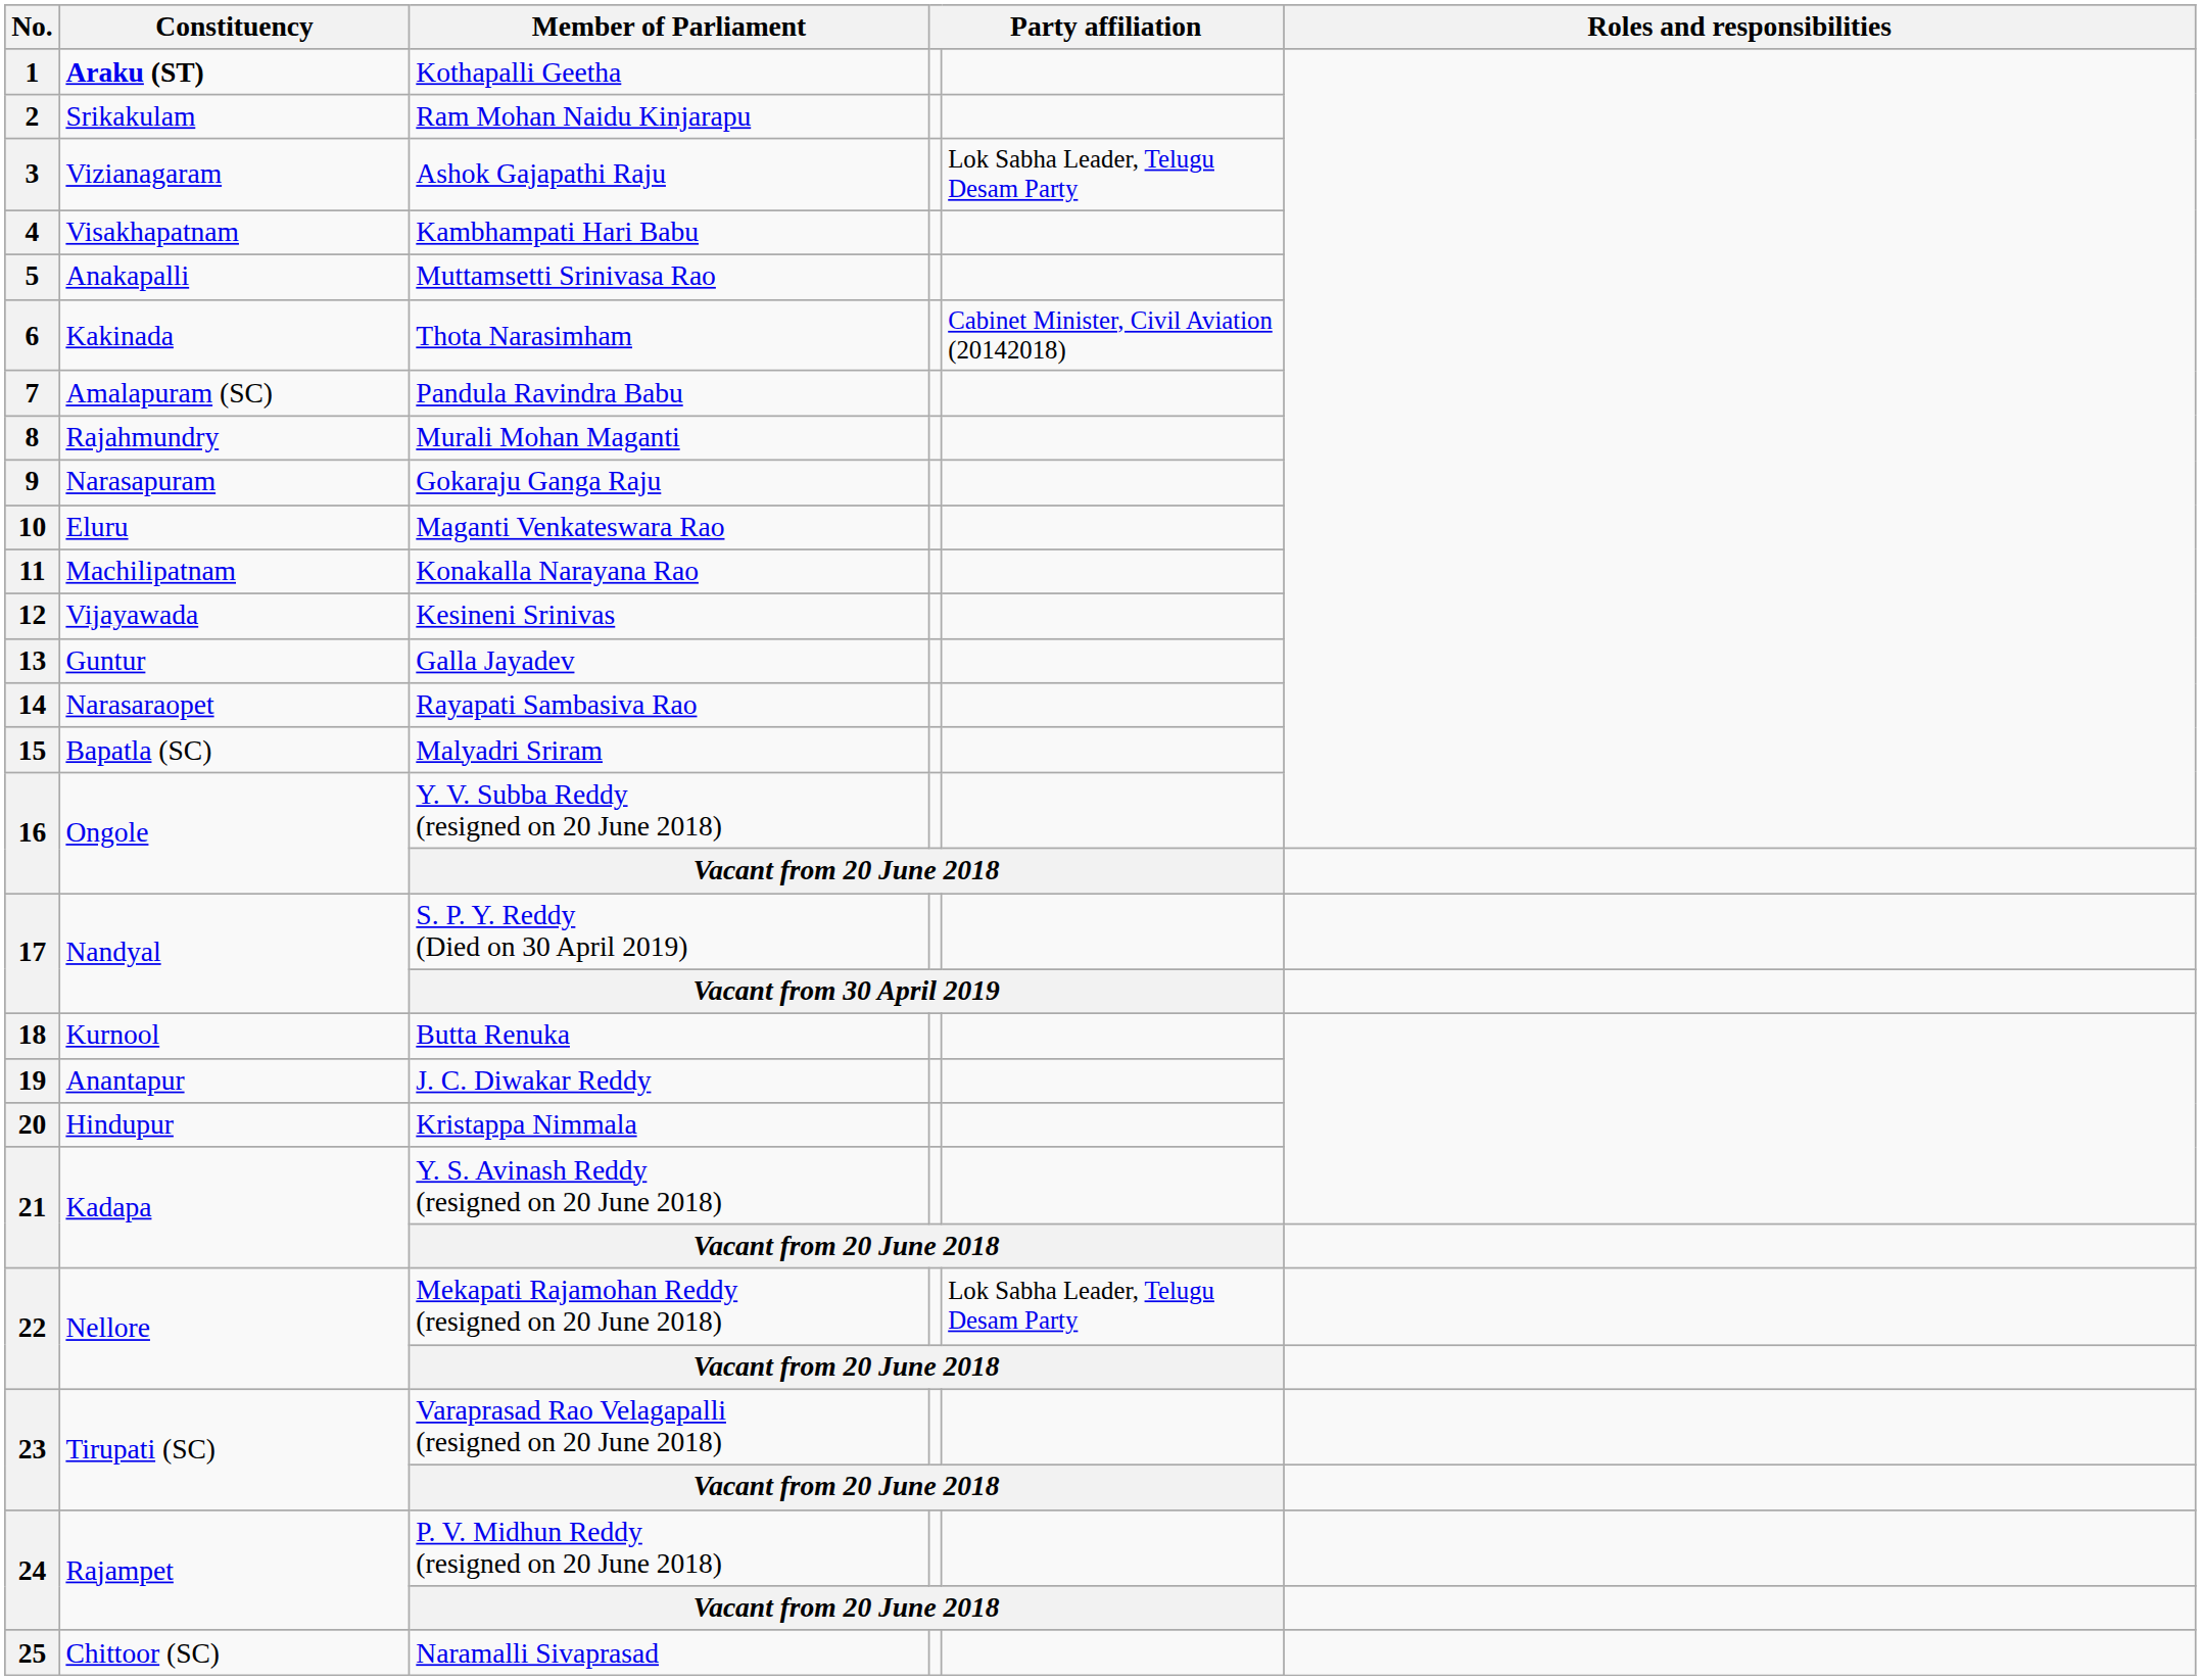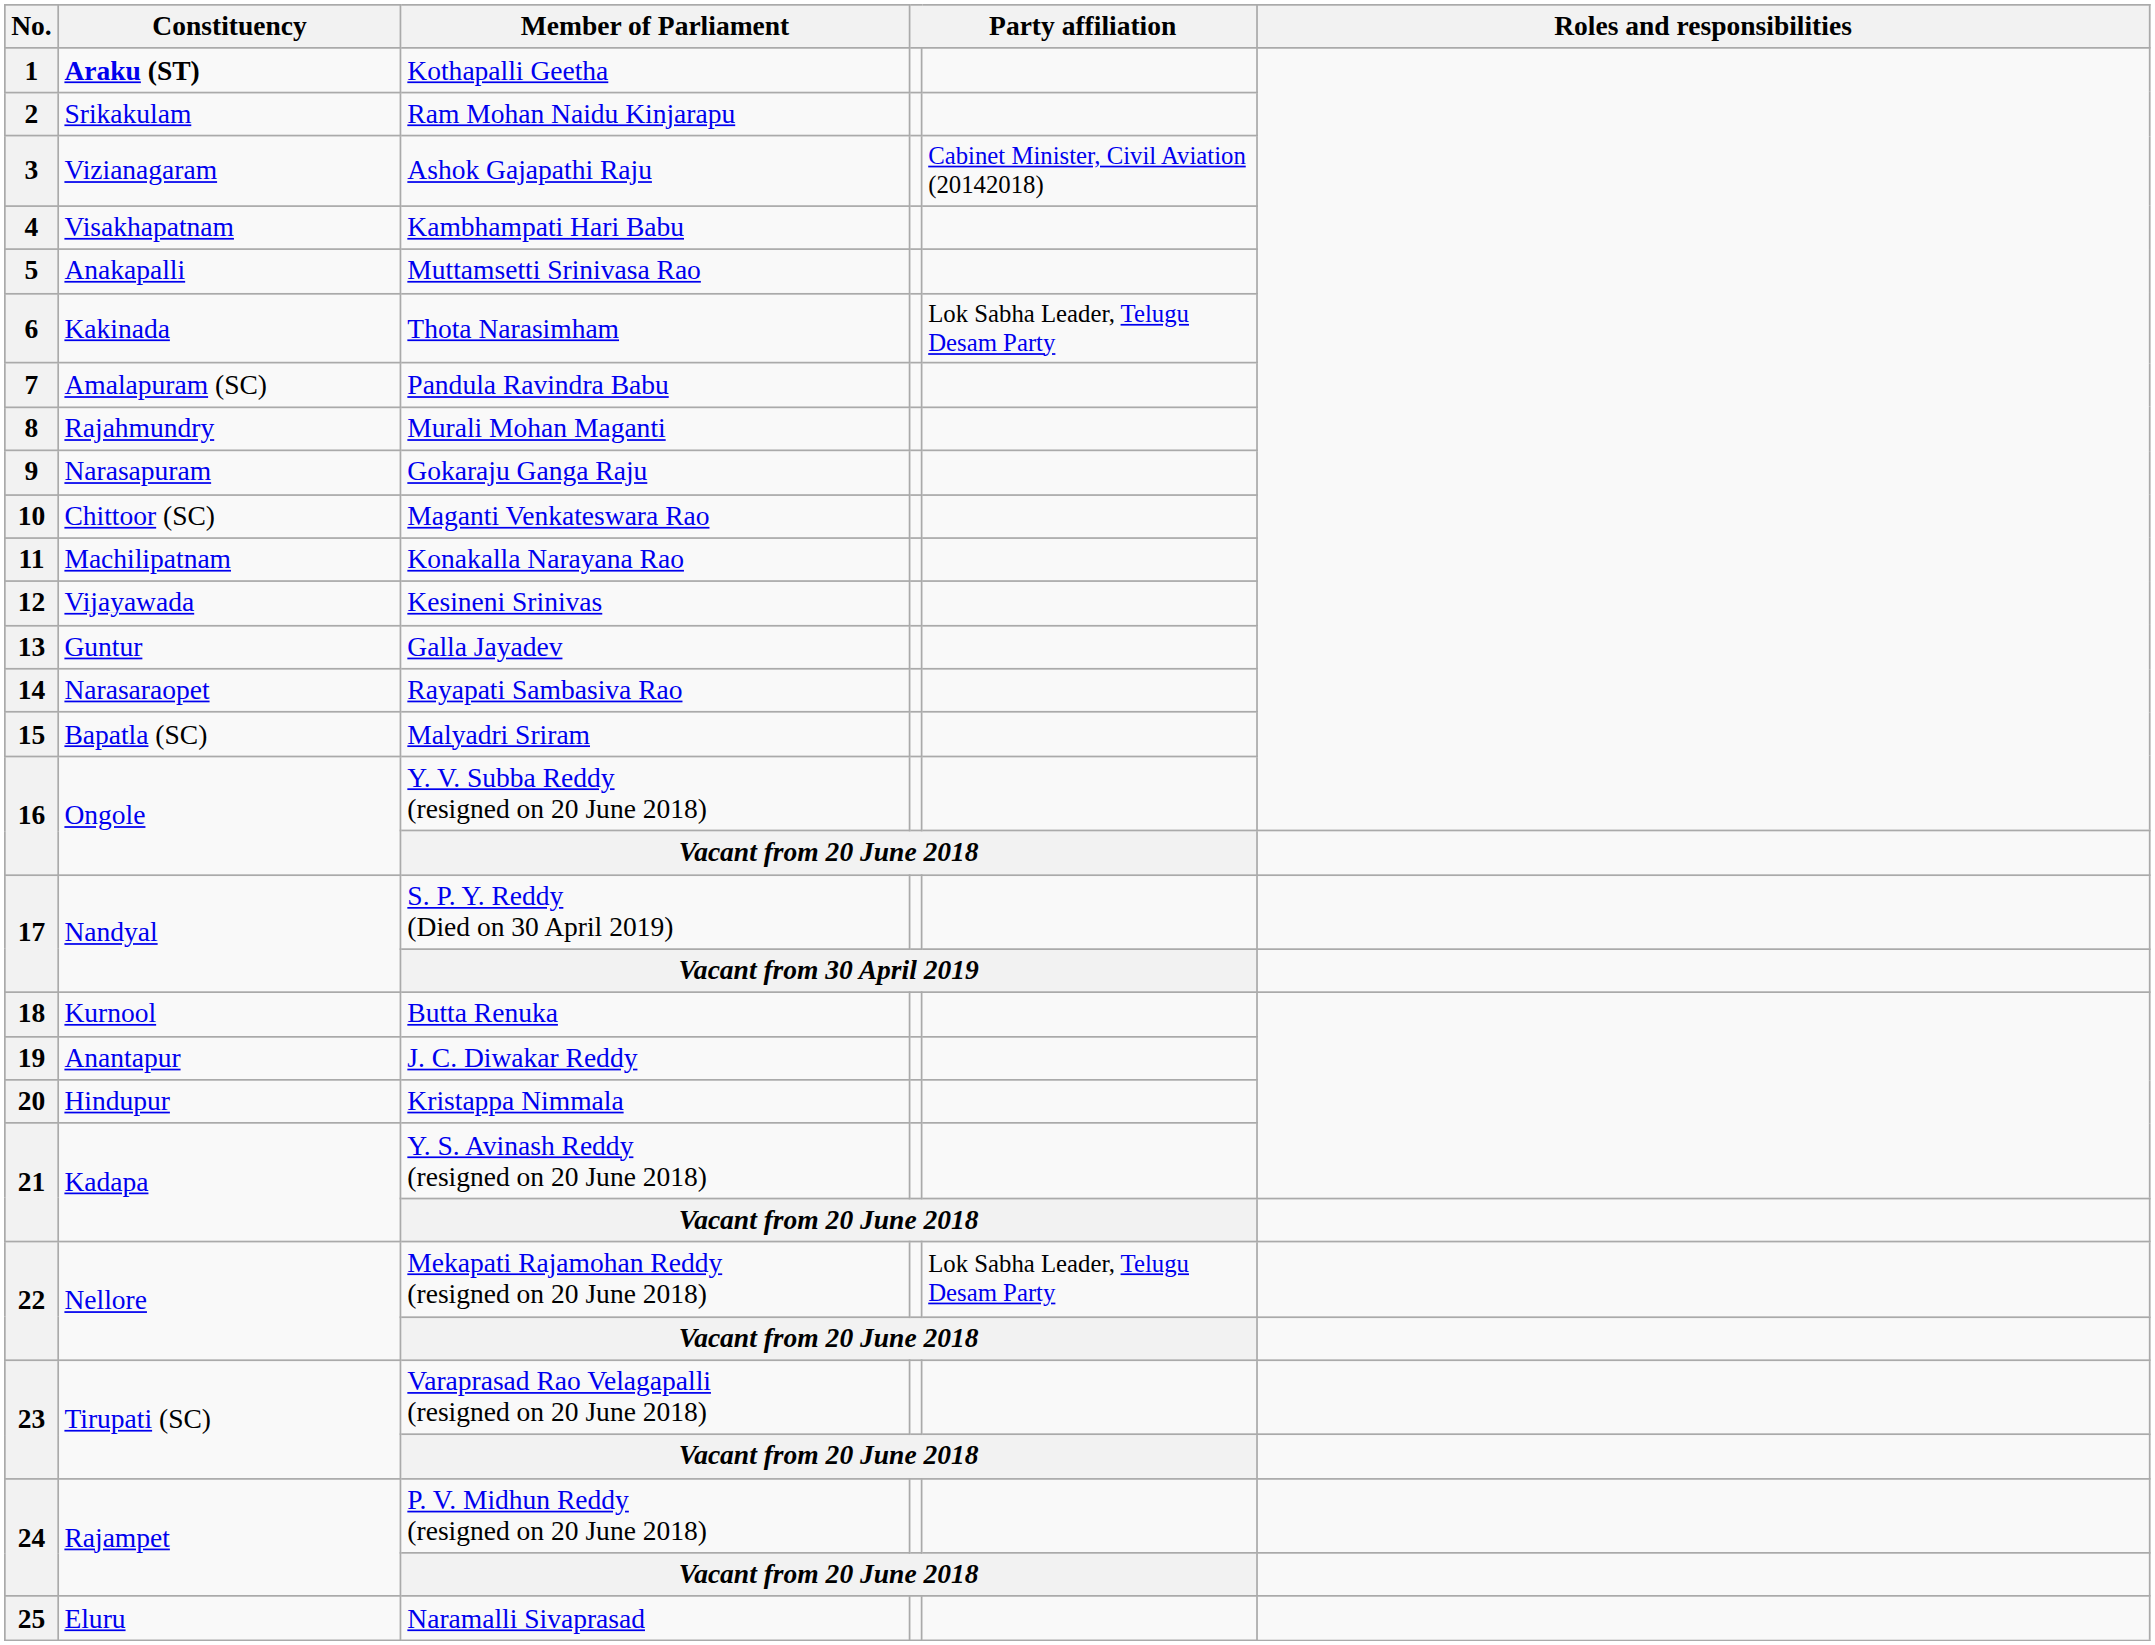 <table class="wikitable">
 <tr style="text-align:center;">
 <th>No.</th>
 <th style="width:12em">Constituency</th>
 <th style="width:18em">Member of Parliament</th>
 <th colspan="2" style="width:18em">Party affiliation</th>
 <th style="width:32em">Roles and responsibilities</th>
 </tr>
 <tr>
 <th>1</th>
 <td><strong><a href='#'>Araku</a> (ST)</strong></td>
 <td><a href='#'>Kothapalli Geetha</a></td>
 <td></td>
 <td></td>
 </tr>
 <tr>
 <th>2</th>
 <td><a href='#'>Srikakulam</a></td>
 <td><a href='#'>Ram Mohan Naidu Kinjarapu</a></td>
 <td></td>
 <td></td>
 </tr>
 <tr>
 <th>3</th>
 <td><a href='#'>Vizianagaram</a></td>
 <td><a href='#'>Ashok Gajapathi Raju</a></td>
 <td></td>
-<td style="font-size:90%">Lok Sabha Leader, <a href='#'>Telugu Desam Party</a></td>
+<td style="font-size:90%"><a href='#'>Cabinet Minister, Civil Aviation</a> (20142018)</td>
 </tr>
 <tr>
 <th>4</th>
 <td><a href='#'>Visakhapatnam</a></td>
 <td><a href='#'>Kambhampati Hari Babu</a></td>
 <td></td>
 <td></td>
 </tr>
 <tr>
 <th>5</th>
 <td><a href='#'>Anakapalli</a></td>
 <td><a href='#'>Muttamsetti Srinivasa Rao</a></td>
 <td></td>
 <td></td>
 </tr>
 <tr>
 <th>6</th>
 <td><a href='#'>Kakinada</a></td>
 <td><a href='#'>Thota Narasimham</a></td>
 <td></td>
-<td style="font-size:90%"><a href='#'>Cabinet Minister, Civil Aviation</a> (20142018)</td>
+<td style="font-size:90%">Lok Sabha Leader, <a href='#'>Telugu Desam Party</a></td>
 </tr>
 <tr>
 <th>7</th>
 <td><a href='#'>Amalapuram</a> (SC)</td>
 <td><a href='#'>Pandula Ravindra Babu</a></td>
 <td></td>
 <td></td>
 </tr>
 <tr>
 <th>8</th>
 <td><a href='#'>Rajahmundry</a></td>
 <td><a href='#'>Murali Mohan Maganti</a></td>
 <td></td>
 <td></td>
 </tr>
 <tr>
 <th>9</th>
 <td><a href='#'>Narasapuram</a></td>
 <td><a href='#'>Gokaraju Ganga Raju</a></td>
 <td></td>
 <td></td>
 </tr>
 <tr>
 <th>10</th>
-<td><a href='#'>Eluru</a></td>
+<td><a href='#'>Chittoor</a> (SC)</td>
 <td><a href='#'>Maganti Venkateswara Rao</a></td>
 <td></td>
 <td></td>
 </tr>
 <tr>
 <th>11</th>
 <td><a href='#'>Machilipatnam</a></td>
 <td><a href='#'>Konakalla Narayana Rao</a></td>
 <td></td>
 <td></td>
 </tr>
 <tr>
 <th>12</th>
 <td><a href='#'>Vijayawada</a></td>
 <td><a href='#'>Kesineni Srinivas</a></td>
 <td></td>
 <td></td>
 </tr>
 <tr>
 <th>13</th>
 <td><a href='#'>Guntur</a></td>
 <td><a href='#'>Galla Jayadev</a></td>
 <td></td>
 <td></td>
 </tr>
 <tr>
 <th>14</th>
 <td><a href='#'>Narasaraopet</a></td>
 <td><a href='#'>Rayapati Sambasiva Rao</a></td>
 <td></td>
 <td></td>
 </tr>
 <tr>
 <th>15</th>
 <td><a href='#'>Bapatla</a> (SC)</td>
 <td><a href='#'>Malyadri Sriram</a></td>
 <td></td>
 <td></td>
 </tr>
 <tr>
 <th rowspan="2">16</th>
 <td rowspan="2"><a href='#'>Ongole</a></td>
 <td><a href='#'>Y. V. Subba Reddy</a><br>(resigned on 20 June 2018)</td>
 <td></td>
 <td></td>
 </tr>
 <tr>
 <th colspan="3"><em>Vacant from 20 June 2018</em></th>
 <td></td>
 </tr>
 <tr>
 <th rowspan="2">17</th>
 <td rowspan="2"><a href='#'>Nandyal</a></td>
 <td><a href='#'>S. P. Y. Reddy</a><br>(Died on 30 April 2019)</td>
 <td></td>
 <td></td>
 </tr>
 <tr>
 <th colspan="3"><em>Vacant from 30 April 2019</em></th>
 <td></td>
 </tr>
 <tr>
 <th>18</th>
 <td><a href='#'>Kurnool</a></td>
 <td><a href='#'>Butta Renuka</a></td>
 <td></td>
 <td></td>
 </tr>
 <tr>
 <th>19</th>
 <td><a href='#'>Anantapur</a></td>
 <td><a href='#'>J. C. Diwakar Reddy</a></td>
 <td></td>
 <td></td>
 </tr>
 <tr>
 <th>20</th>
 <td><a href='#'>Hindupur</a></td>
 <td><a href='#'>Kristappa Nimmala</a></td>
 <td></td>
 <td></td>
 </tr>
 <tr>
 <th rowspan="2">21</th>
 <td rowspan="2"><a href='#'>Kadapa</a></td>
 <td><a href='#'>Y. S. Avinash Reddy</a><br>(resigned on 20 June 2018)</td>
 <td></td>
 <td></td>
 </tr>
 <tr>
 <th colspan="3"><em>Vacant from 20 June 2018</em></th>
 <td></td>
 </tr>
 <tr>
 <th rowspan="2">22</th>
 <td rowspan="2"><a href='#'>Nellore</a></td>
 <td><a href='#'>Mekapati Rajamohan Reddy</a><br>(resigned on 20 June 2018)</td>
 <td></td>
 <td style="font-size:90%">Lok Sabha Leader, <a href='#'>Telugu Desam Party</a></td>
 </tr>
 <tr>
 <th colspan="3"><em>Vacant from 20 June 2018</em></th>
 <td></td>
 </tr>
 <tr>
 <th rowspan="2">23</th>
 <td rowspan="2"><a href='#'>Tirupati</a> (SC)</td>
 <td><a href='#'>Varaprasad Rao Velagapalli</a><br>(resigned on 20 June 2018)</td>
 <td></td>
 <td></td>
 </tr>
 <tr>
 <th colspan="3"><em>Vacant from 20 June 2018</em></th>
 <td></td>
 </tr>
 <tr>
 <th rowspan="2">24</th>
 <td rowspan="2"><a href='#'>Rajampet</a></td>
 <td><a href='#'>P. V. Midhun Reddy</a><br>(resigned on 20 June 2018)</td>
 <td></td>
 <td></td>
 </tr>
 <tr>
 <th colspan="3"><em>Vacant from 20 June 2018</em></th>
 <td></td>
 </tr>
 <tr>
 <th>25</th>
-<td><a href='#'>Chittoor</a> (SC)</td>
+<td><a href='#'>Eluru</a></td>
 <td><a href='#'>Naramalli Sivaprasad</a></td>
 <td></td>
 <td></td>
 </tr>
 <tr>
 </tr>
 </table>
